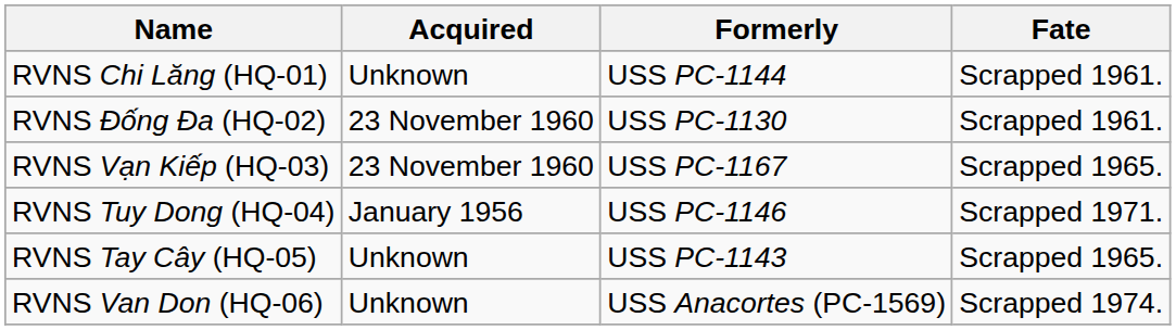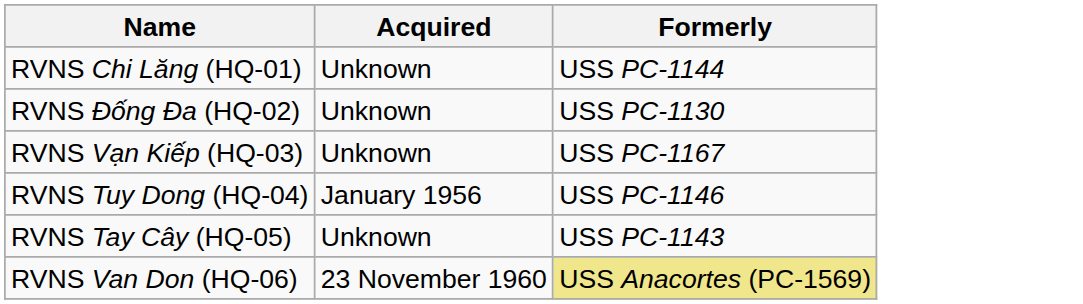 <table class="wikitable" style="font-size:95%;">
 <tr>
 <th>Name</th>
 <th>Acquired</th>
 <th>Formerly</th>
-<th>Fate</th>
 </tr>
 <tr>
 <td>RVNS <em>Chi Lăng</em> (HQ-01)</td>
 <td>Unknown</td>
 <td>USS <em>PC-1144</em></td>
-<td>Scrapped 1961.</td>
 </tr>
 <tr>
 <td>RVNS <em>Đống Đa</em> (HQ-02)</td>
-<td>23 November 1960</td>
+<td>Unknown</td>
 <td>USS <em>PC-1130</em></td>
-<td>Scrapped 1961.</td>
 </tr>
 <tr>
 <td>RVNS <em>Vạn Kiếp</em> (HQ-03)</td>
-<td>23 November 1960</td>
+<td>Unknown</td>
 <td>USS <em>PC-1167</em></td>
-<td>Scrapped 1965.</td>
 </tr>
 <tr>
 <td>RVNS <em>Tuy Dong</em> (HQ-04)</td>
 <td>January 1956</td>
 <td>USS <em>PC-1146</em></td>
-<td>Scrapped 1971.</td>
 </tr>
 <tr>
 <td>RVNS <em>Tay Cây</em> (HQ-05)</td>
 <td>Unknown</td>
 <td>USS <em>PC-1143</em></td>
-<td>Scrapped 1965.</td>
 </tr>
 <tr>
 <td>RVNS <em>Van Don</em> (HQ-06)</td>
-<td>Unknown</td>
-<td>USS <em>Anacortes</em> (PC-1569)</td>
-<td>Scrapped 1974.</td>
+<td>23 November 1960</td>
+<td style="background: khaki;">USS <em>Anacortes</em> (PC-1569)</td>
 </tr>
 </table>
